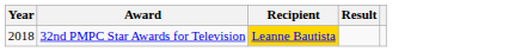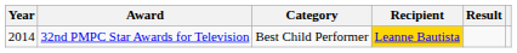 <table class="wikitable">
 <tr>
 <th>Year</th>
 <th>Award</th>
+<th>Category</th>
 <th>Recipient</th>
 <th>Result</th>
 <th></th>
 </tr>
 <tr>
-<td>2018</td>
+<td>2014</td>
 <td><a href='#'>32nd PMPC Star Awards for Television</a></td>
+<td>Best Child Performer</td>
 <td style="background: gold;"><a href='#'>Leanne Bautista</a></td>
 <td></td>
 <td></td>
 </tr>
 </table>
